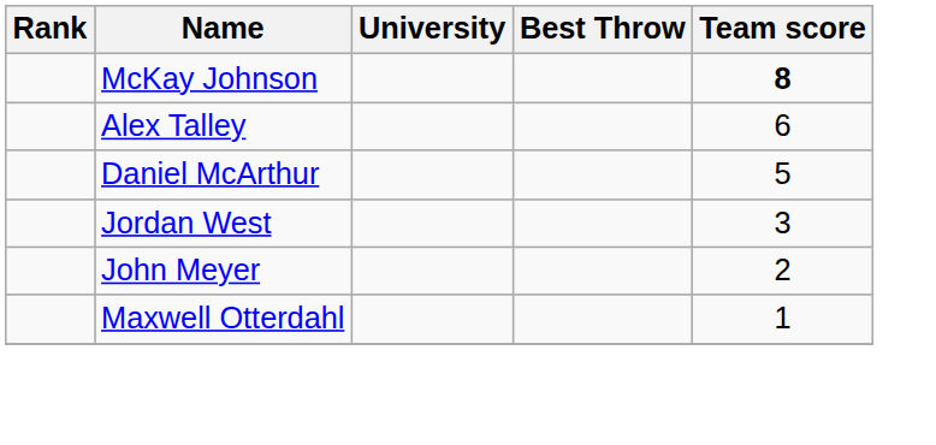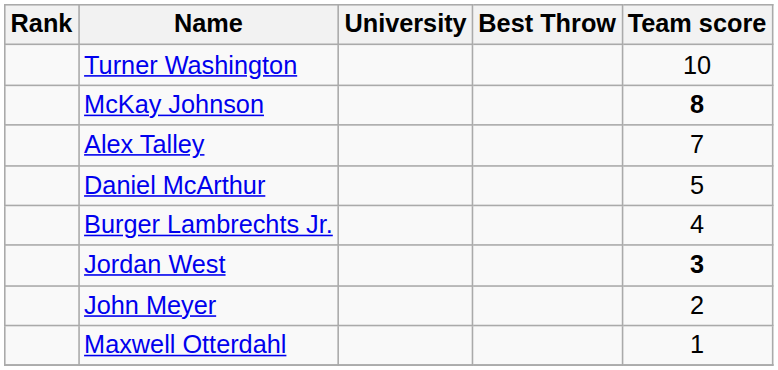 <table class="wikitable sortable" style="text-align:center">
 <tr>
 <th>Rank</th>
 <th>Name</th>
 <th>University</th>
 <th>Best Throw</th>
 <th>Team score</th>
+</tr>
+<tr>
+<td></td>
+<td align=left> <a href='#'>Turner Washington</a></td>
+<td></td>
+<td><strong></strong></td>
+<td>10</td>
 </tr>
 <tr>
 <td></td>
 <td align=left> <a href='#'>McKay Johnson</a></td>
 <td></td>
 <td><strong></strong></td>
 <td><strong>8</strong></td>
 </tr>
 <tr>
 <td></td>
 <td align=left> <a href='#'>Alex Talley</a></td>
 <td></td>
 <td><strong></strong></td>
-<td>6</td>
+<td>7</td>
 </tr>
 <tr>
 <td></td>
 <td align=left> <a href='#'>Daniel McArthur</a></td>
 <td></td>
 <td><strong></strong></td>
 <td>5</td>
 </tr>
 <tr>
 <td></td>
+<td align=left> <a href='#'>Burger Lambrechts Jr.</a></td>
+<td></td>
+<td><strong></strong></td>
+<td>4</td>
+</tr>
+<tr>
+<td></td>
 <td align=left> <a href='#'>Jordan West</a></td>
 <td></td>
 <td><strong></strong></td>
-<td>3</td>
+<td><strong>3</strong></td>
 </tr>
 <tr>
 <td></td>
 <td align=left> <a href='#'>John Meyer</a></td>
 <td></td>
 <td><strong></strong></td>
 <td>2</td>
 </tr>
 <tr>
 <td></td>
 <td align=left> <a href='#'>Maxwell Otterdahl</a></td>
 <td></td>
 <td><strong></strong></td>
 <td>1</td>
 </tr>
 <tr>
 </tr>
 </table>
